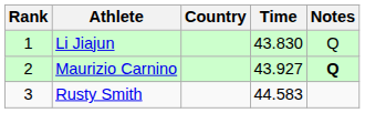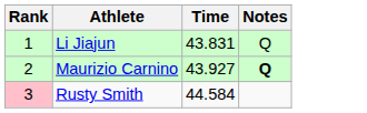 <table class="wikitable" style="text-align:center">
 <tr>
 <th>Rank</th>
 <th>Athlete</th>
-<th>Country</th>
 <th>Time</th>
 <th>Notes</th>
 </tr>
 <tr bgcolor=ccffcc>
 <td>1</td>
 <td align=left><a href='#'>Li Jiajun</a></td>
-<td align=left></td>
-<td>43.830</td>
+<td>43.831</td>
 <td>Q</td>
 </tr>
 <tr bgcolor=ccffcc>
 <td>2</td>
 <td align=left><a href='#'>Maurizio Carnino</a></td>
-<td align=left></td>
 <td>43.927</td>
 <td><strong>Q</strong></td>
 </tr>
 <tr>
-<td>3</td>
+<td style="background: pink;">3</td>
 <td align=left><a href='#'>Rusty Smith</a></td>
-<td align=left></td>
-<td>44.583</td>
+<td>44.584</td>
 <td></td>
 </tr>
 </table>
